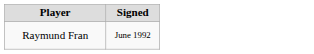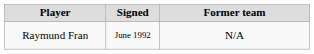 <table class="wikitable" style="text-align: center">
 <tr align="center" bgcolor="#dddddd">
 <td style="width:140px"><strong>Player</strong></td>
 <td style="width:70px"><strong>Signed</strong></td>
+<td style="width:210px"><strong>Former team</strong></td>
 </tr>
 <tr style="height:40px">
 <td>Raymund Fran</td>
 <td style="font-size: 80%">June 1992</td>
+<td>N/A</td>
 </tr>
 </table>
